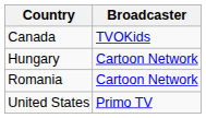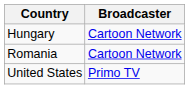 <table class="wikitable">
 <tr>
 <th>Country</th>
 <th>Broadcaster</th>
-</tr>
-<tr>
-<td>Canada</td>
-<td><a href='#'>TVOKids</a></td>
 </tr>
 <tr>
 <td>Hungary</td>
 <td><a href='#'>Cartoon Network</a></td>
 </tr>
 <tr>
 <td>Romania</td>
 <td><a href='#'>Cartoon Network</a></td>
 </tr>
 <tr>
 <td>United States</td>
 <td><a href='#'>Primo TV</a></td>
 </tr>
 </table>
